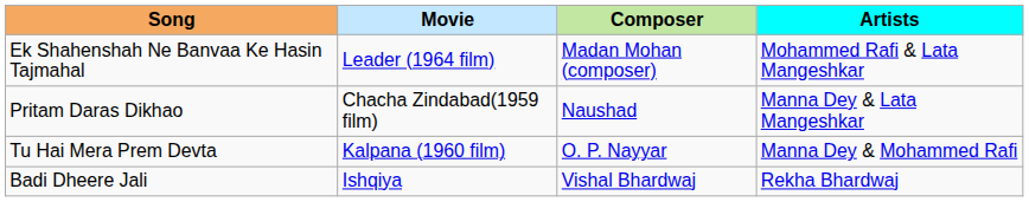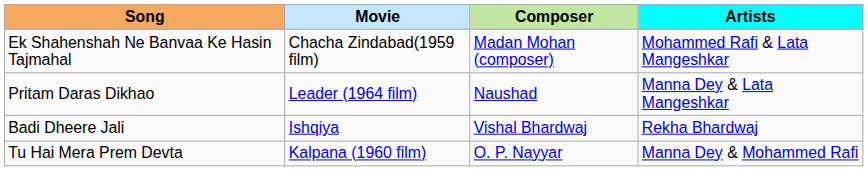 <table class="wikitable sortable">
 <tr>
 <th style="background:#f4a860">Song</th>
 <th style="background:#c2e7ff">Movie</th>
 <th style="background:#c2e7a3">Composer</th>
 <th style="background:#00ffff">Artists</th>
 </tr>
 <tr>
 <td>Ek Shahenshah Ne Banvaa Ke Hasin Tajmahal</td>
-<td><a href='#'>Leader (1964 film)</a></td>
+<td>Chacha Zindabad(1959 film)</td>
 <td><a href='#'>Madan Mohan (composer)</a></td>
 <td><a href='#'>Mohammed Rafi</a> & <a href='#'>Lata Mangeshkar</a></td>
 </tr>
 <tr>
 <td>Pritam Daras Dikhao</td>
-<td>Chacha Zindabad(1959 film)</td>
+<td><a href='#'>Leader (1964 film)</a></td>
 <td><a href='#'>Naushad</a></td>
 <td><a href='#'>Manna Dey</a> & <a href='#'>Lata Mangeshkar</a></td>
+</tr>
+<tr>
+<td>Badi Dheere Jali</td>
+<td><a href='#'>Ishqiya</a></td>
+<td><a href='#'>Vishal Bhardwaj</a></td>
+<td><a href='#'>Rekha Bhardwaj</a></td>
 </tr>
 <tr>
 <td>Tu Hai Mera Prem Devta</td>
 <td><a href='#'>Kalpana (1960 film)</a></td>
 <td><a href='#'>O. P. Nayyar</a></td>
 <td><a href='#'>Manna Dey</a> & <a href='#'>Mohammed Rafi</a></td>
 </tr>
-<tr>
-<td>Badi Dheere Jali</td>
-<td><a href='#'>Ishqiya</a></td>
-<td><a href='#'>Vishal Bhardwaj</a></td>
-<td><a href='#'>Rekha Bhardwaj</a></td>
-</tr>
 </table>
